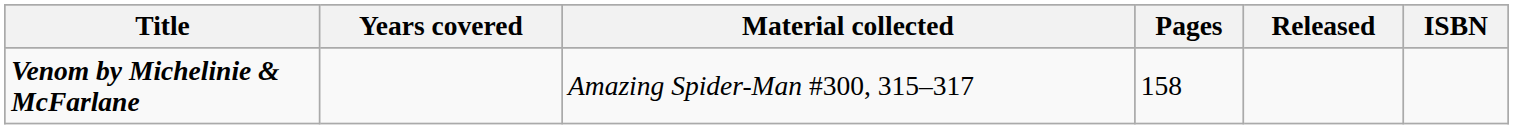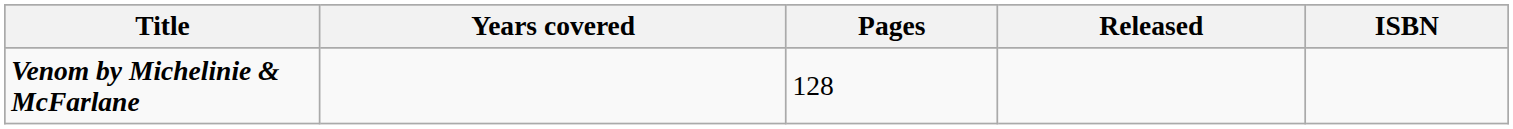 <table class="wikitable sortable" width=99%>
 <tr>
 <th style="width: 11em;'">Title</th>
 <th>Years covered</th>
-<th>Material collected</th>
 <th>Pages</th>
 <th>Released</th>
 <th class="unsortable">ISBN</th>
 </tr>
 <tr>
 <td><strong><em>Venom by Michelinie & McFarlane</em></strong></td>
 <td></td>
-<td><em>Amazing Spider-Man</em> #300, 315–317</td>
-<td>158</td>
+<td>128</td>
 <td></td>
 <td></td>
 </tr>
 </table>
